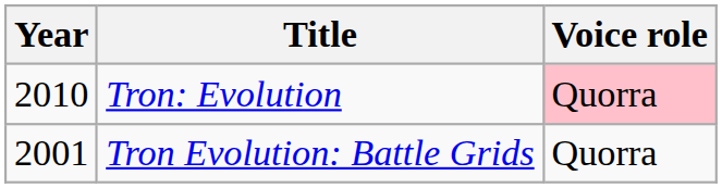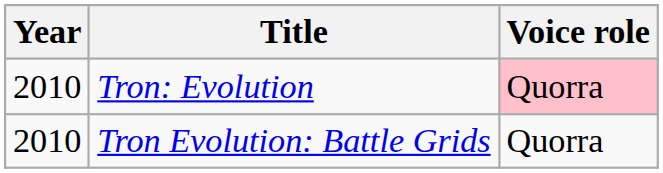 <table class="wikitable">
 <tr>
 <th>Year</th>
 <th>Title</th>
 <th>Voice role</th>
 </tr>
 <tr>
 <td>2010</td>
 <td><em><a href='#'>Tron: Evolution</a></em></td>
 <td style="background: pink;">Quorra</td>
 </tr>
 <tr>
-<td>2001</td>
+<td>2010</td>
 <td><em><a href='#'>Tron Evolution: Battle Grids</a></em></td>
 <td>Quorra</td>
 </tr>
 </table>
